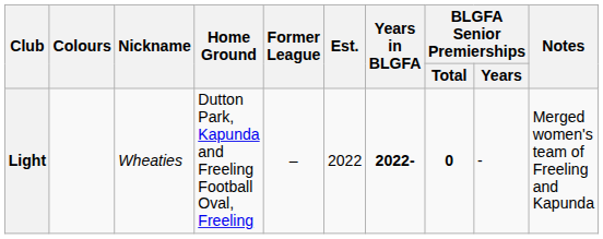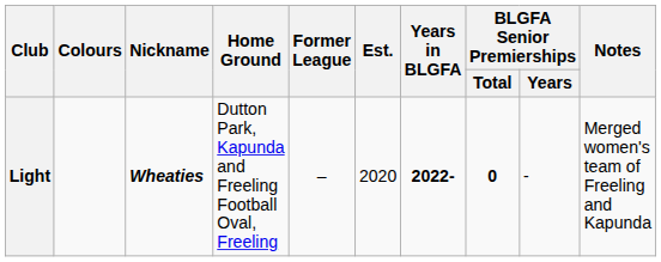 <table class="wikitable sortable">
 <tr>
 <th rowspan="2">Club</th>
 <th rowspan="2">Colours</th>
 <th rowspan="2">Nickname</th>
 <th rowspan="2">Home Ground</th>
 <th rowspan="2">Former League</th>
 <th rowspan="2">Est.</th>
 <th rowspan="2">Years in BLGFA</th>
 <th colspan="2">BLGFA Senior Premierships</th>
 <th rowspan="2">Notes</th>
 </tr>
 <tr>
 <th>Total</th>
 <th>Years</th>
 </tr>
 <tr>
 <th style="text-align:left">Light</th>
 <td></td>
-<td><em>Wheaties</em></td>
+<td><strong><em>Wheaties</em></strong></td>
 <td>Dutton Park, <a href='#'>Kapunda</a> and Freeling Football Oval, <a href='#'>Freeling</a></td>
 <td align="center">–</td>
-<td align="center">2022</td>
+<td align="center">2020</td>
 <td align="center"><strong>2022-</strong></td>
 <td align="center"><strong>0</strong></td>
 <td>-</td>
 <td>Merged women's team of Freeling and Kapunda</td>
 </tr>
 </table>
